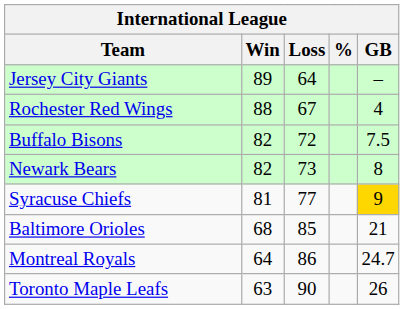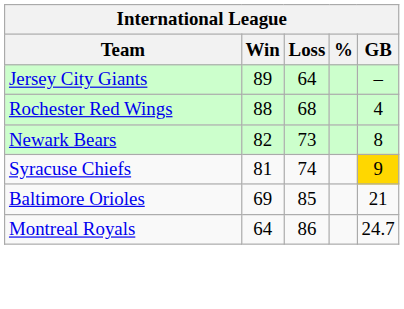 <table class="wikitable">
 <tr>
 <th colspan="5">International League</th>
 </tr>
 <tr>
 <th width="60%">Team</th>
 <th>Win</th>
 <th>Loss</th>
 <th>%</th>
 <th>GB</th>
 </tr>
 <tr align=center bgcolor=ccffcc>
 <td align=left><a href='#'>Jersey City Giants</a></td>
 <td>89</td>
 <td>64</td>
 <td></td>
 <td>–</td>
 </tr>
 <tr align=center bgcolor=ccffcc>
 <td align=left><a href='#'>Rochester Red Wings</a></td>
 <td>88</td>
-<td>67</td>
+<td>68</td>
 <td></td>
 <td>4</td>
-</tr>
-<tr align=center bgcolor=ccffcc>
-<td align=left><a href='#'>Buffalo Bisons</a></td>
-<td>82</td>
-<td>72</td>
-<td></td>
-<td>7.5</td>
 </tr>
 <tr align=center bgcolor=ccffcc>
 <td align=left><a href='#'>Newark Bears</a></td>
 <td>82</td>
 <td>73</td>
 <td></td>
 <td>8</td>
 </tr>
 <tr align=center>
 <td align=left><a href='#'>Syracuse Chiefs</a></td>
 <td>81</td>
-<td>77</td>
+<td>74</td>
 <td></td>
 <td style="background: gold;">9</td>
 </tr>
 <tr align=center>
 <td align=left><a href='#'>Baltimore Orioles</a></td>
-<td>68</td>
+<td>69</td>
 <td>85</td>
 <td></td>
 <td>21</td>
 </tr>
 <tr align=center>
 <td align=left><a href='#'>Montreal Royals</a></td>
 <td>64</td>
 <td>86</td>
 <td></td>
 <td>24.7</td>
 </tr>
-<tr align=center>
-<td align=left><a href='#'>Toronto Maple Leafs</a></td>
-<td>63</td>
-<td>90</td>
-<td></td>
-<td>26</td>
-</tr>
 </table>
